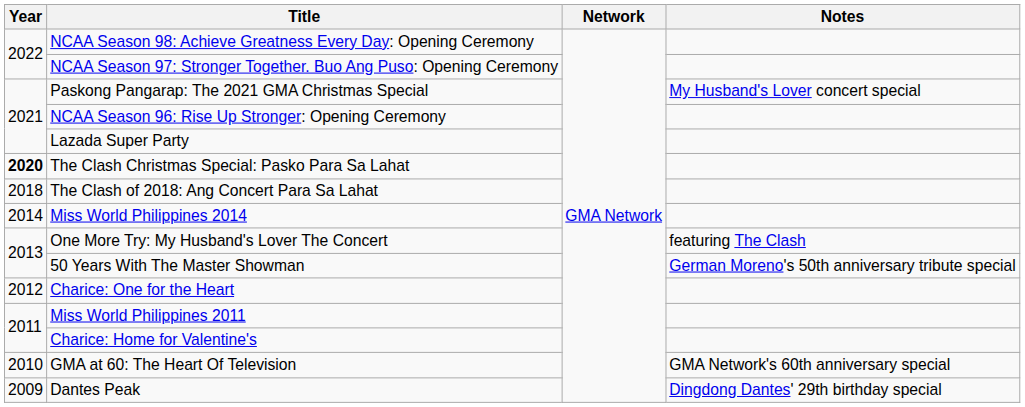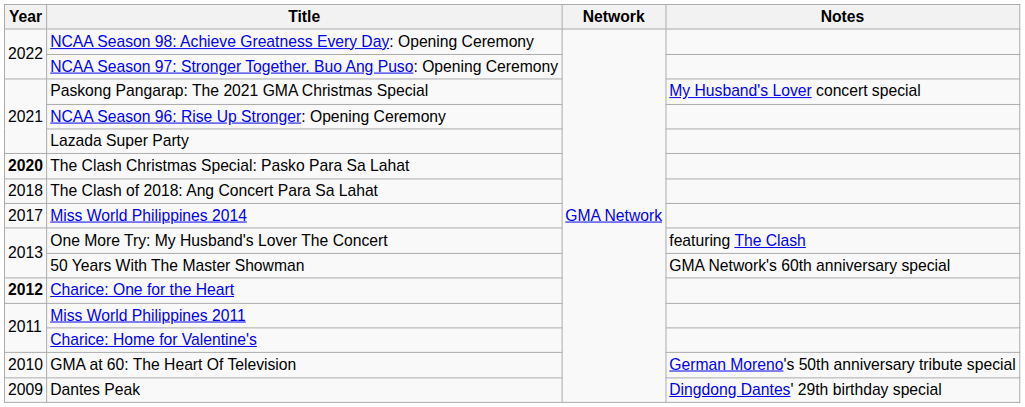 <table class="wikitable">
 <tr>
 <th>Year</th>
 <th>Title</th>
 <th>Network</th>
 <th>Notes</th>
 </tr>
 <tr>
 <td rowspan="2">2022</td>
 <td><a href='#'>NCAA Season 98: Achieve Greatness Every Day</a>: Opening Ceremony</td>
 <td rowspan="15"><a href='#'>GMA Network</a></td>
 <td></td>
 </tr>
 <tr>
 <td><a href='#'>NCAA Season 97: Stronger Together. Buo Ang Puso</a>: Opening Ceremony</td>
 <td></td>
 </tr>
 <tr>
 <td rowspan="3">2021</td>
 <td>Paskong Pangarap: The 2021 GMA Christmas Special</td>
 <td><a href='#'>My Husband's Lover</a> concert special</td>
 </tr>
 <tr>
 <td><a href='#'>NCAA Season 96: Rise Up Stronger</a>: Opening Ceremony</td>
 <td></td>
 </tr>
 <tr>
 <td>Lazada Super Party</td>
 <td></td>
 </tr>
 <tr>
 <td><strong>2020</strong></td>
 <td>The Clash Christmas Special: Pasko Para Sa Lahat</td>
 <td></td>
 </tr>
 <tr>
 <td>2018</td>
 <td>The Clash of 2018: Ang Concert Para Sa Lahat</td>
 <td></td>
 </tr>
 <tr>
-<td>2014</td>
+<td>2017</td>
 <td><a href='#'>Miss World Philippines 2014</a></td>
 <td></td>
 </tr>
 <tr>
 <td rowspan="2">2013</td>
 <td>One More Try: My Husband's Lover The Concert</td>
 <td>featuring <a href='#'>The Clash</a></td>
 </tr>
 <tr>
 <td>50 Years With The Master Showman</td>
-<td><a href='#'>German Moreno</a>'s 50th anniversary tribute special</td>
+<td>GMA Network's 60th anniversary special</td>
 </tr>
 <tr>
-<td>2012</td>
+<td><strong>2012</strong></td>
 <td><a href='#'>Charice: One for the Heart</a></td>
 <td></td>
 </tr>
 <tr>
 <td rowspan="2">2011</td>
 <td><a href='#'>Miss World Philippines 2011</a></td>
 <td></td>
 </tr>
 <tr>
 <td><a href='#'>Charice: Home for Valentine's</a></td>
 <td></td>
 </tr>
 <tr>
 <td>2010</td>
 <td>GMA at 60: The Heart Of Television</td>
-<td>GMA Network's 60th anniversary special</td>
+<td><a href='#'>German Moreno</a>'s 50th anniversary tribute special</td>
 </tr>
 <tr>
 <td>2009</td>
 <td>Dantes Peak</td>
 <td><a href='#'>Dingdong Dantes</a>' 29th birthday special</td>
 </tr>
 </table>
